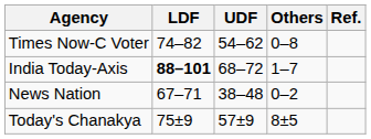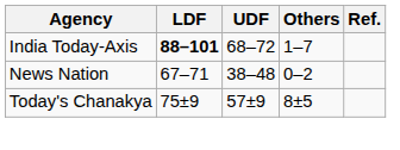 <table class="wikitable collapsible">
 <tr>
 <th>Agency</th>
 <th>LDF</th>
 <th>UDF</th>
 <th>Others</th>
 <th>Ref.</th>
-</tr>
-<tr>
-<td>Times Now-C Voter</td>
-<td>74–82</td>
-<td>54–62</td>
-<td>0–8</td>
-<td></td>
 </tr>
 <tr>
 <td>India Today-Axis</td>
 <td><strong>88–101</strong></td>
 <td>68–72</td>
 <td>1–7</td>
 <td></td>
 </tr>
 <tr>
 <td>News Nation</td>
 <td>67–71</td>
 <td>38–48</td>
 <td>0–2</td>
 <td></td>
 </tr>
 <tr>
 <td>Today's Chanakya</td>
 <td>75±9</td>
 <td>57±9</td>
 <td>8±5</td>
 <td></td>
 </tr>
 </table>
